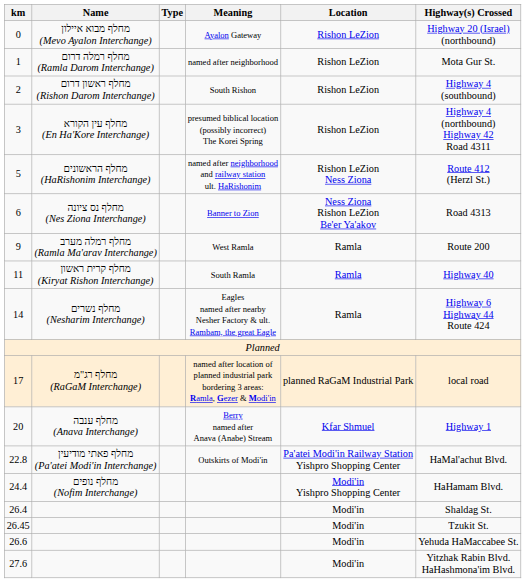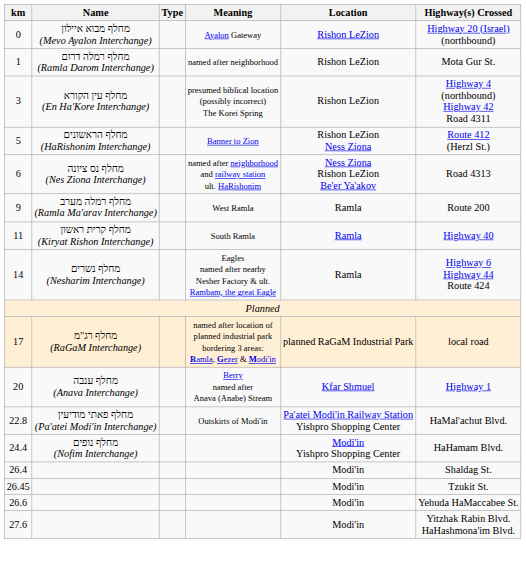 <table class="wikitable">
 <tr>
 <th>km</th>
 <th>Name</th>
 <th>Type</th>
 <th>Meaning</th>
 <th>Location</th>
 <th>Highway(s) Crossed</th>
 </tr>
 <tr>
 <td style="text-align:center;">0</td>
 <td style="text-align:center;">מחלף מבוא איילון<br><em>(Mevo Ayalon Interchange)</em></td>
 <td style="text-align:center;"></td>
 <td style="text-align:center;"><small><a href='#'>Ayalon</a> Gateway</small></td>
 <td style="text-align:center;"><a href='#'>Rishon LeZion</a></td>
 <td style="text-align:center;"> <a href='#'>Highway 20 (Israel)</a><br>(northbound)</td>
 </tr>
 <tr>
 <td style="text-align:center;">1</td>
 <td style="text-align:center;">מחלף רמלה דרום<br><em>(Ramla Darom Interchange)</em></td>
 <td style="text-align:center;"></td>
 <td style="text-align:center;"><small>named after neighborhood</small></td>
 <td style="text-align:center;">Rishon LeZion</td>
 <td style="text-align:center;">Mota Gur St.</td>
 </tr>
 <tr>
-<td style="text-align:center;">2</td>
-<td style="text-align:center;">מחלף ראשון דרום<br><em>(Rishon Darom Interchange)</em></td>
-<td style="text-align:center;"></td>
-<td style="text-align:center;"><small>South Rishon</small></td>
-<td style="text-align:center;">Rishon LeZion</td>
-<td style="text-align:center;"> <a href='#'>Highway 4</a><br>(southbound)</td>
-</tr>
-<tr>
 <td style="text-align:center;">3</td>
 <td style="text-align:center;">מחלף עין הקורא<br><em>(En Ha'Kore Interchange)</em></td>
 <td style="text-align:center;"></td>
 <td style="text-align:center;"><small>presumed biblical location<br>(possibly incorrect)<br>The Korei Spring</small></td>
 <td style="text-align:center;">Rishon LeZion</td>
 <td style="text-align:center;"> <a href='#'>Highway 4</a><br>(northbound)<br> <a href='#'>Highway 42</a><br> Road 4311</td>
 </tr>
 <tr>
 <td style="text-align:center;">5</td>
 <td style="text-align:center;">מחלף הראשונים<br><em>(HaRishonim Interchange)</em></td>
 <td style="text-align:center;"></td>
-<td style="text-align:center;"><small>named after <a href='#'>neighborhood</a><br>and <a href='#'>railway station</a><br>ult. <a href='#'>HaRishonim</a></small></td>
+<td style="text-align:center;"><small><a href='#'>Banner to Zion</a></small></td>
 <td style="text-align:center;">Rishon LeZion<br><a href='#'>Ness Ziona</a></td>
 <td style="text-align:center;"> <a href='#'>Route 412</a><br>(Herzl St.)</td>
 </tr>
 <tr>
 <td style="text-align:center;">6</td>
 <td style="text-align:center;">מחלף נס ציונה<br><em>(Nes Ziona Interchange)</em></td>
 <td style="text-align:center;"></td>
-<td style="text-align:center;"><small><a href='#'>Banner to Zion</a></small></td>
+<td style="text-align:center;"><small>named after <a href='#'>neighborhood</a><br>and <a href='#'>railway station</a><br>ult. <a href='#'>HaRishonim</a></small></td>
 <td style="text-align:center;"><a href='#'>Ness Ziona</a><br>Rishon LeZion<br><a href='#'>Be'er Ya'akov</a></td>
 <td style="text-align:center;"> Road 4313</td>
 </tr>
 <tr>
 <td style="text-align:center;">9</td>
 <td style="text-align:center;">מחלף רמלה מערב<br><em>(Ramla Ma'arav Interchange)</em></td>
 <td style="text-align:center;"></td>
 <td style="text-align:center;"><small>West Ramla</small></td>
 <td style="text-align:center;">Ramla</td>
 <td style="text-align:center;"> Route 200</td>
 </tr>
 <tr>
 <td style="text-align:center;">11</td>
 <td style="text-align:center;">מחלף קרית ראשון<br><em>(Kiryat Rishon Interchange)</em></td>
 <td style="text-align:center;"></td>
 <td style="text-align:center;"><small>South Ramla</small></td>
 <td style="text-align:center;"><a href='#'>Ramla</a></td>
 <td style="text-align:center;"> <a href='#'>Highway 40</a></td>
 </tr>
 <tr>
 <td style="text-align:center;">14</td>
 <td style="text-align:center;">מחלף נשרים<br><em>(Nesharim Interchange)</em></td>
 <td style="text-align:center;"></td>
 <td style="text-align:center;"><small>Eagles<br>named after nearby<br>Nesher Factory & ult.<br><a href='#'>Rambam, the great Eagle</a></small></td>
 <td style="text-align:center;">Ramla</td>
 <td style="text-align:center;"> <a href='#'>Highway 6</a><br> <a href='#'>Highway 44</a><br> Route 424</td>
 </tr>
 <tr>
 <td colspan="6"  style="text-align:center; background:#ffefd5;"><em>Planned</em></td>
 </tr>
 <tr>
 <td style="text-align:center; background:#ffefd5;">17</td>
 <td style="text-align:center; background:#ffefd5;">מחלף רג"מ<br><em>(RaGaM Interchange)</em></td>
 <td style="text-align:center; background:#ffefd5;"></td>
 <td style="text-align:center; background:#ffefd5;"><small>named after location of<br>planned industrial park<br>bordering 3 areas:<br><a href='#'><strong>R</strong>amla</a>, <a href='#'><strong>G</strong>ezer</a> & <a href='#'><strong>M</strong>odi'in</a></small></td>
 <td style="text-align:center; background:#ffefd5;">planned RaGaM Industrial Park</td>
 <td style="text-align:center; background:#ffefd5;">local road</td>
 </tr>
 <tr>
 <td style="text-align:center;">20</td>
 <td style="text-align:center;">מחלף ענבה<br><em>(Anava Interchange)</em></td>
 <td style="text-align:center;"></td>
 <td style="text-align:center;"><small><a href='#'>Berry</a><br>named after<br>Anava (Anabe) Stream</small></td>
 <td style="text-align:center;"><a href='#'>Kfar Shmuel</a></td>
 <td style="text-align:center;"> <a href='#'>Highway 1</a></td>
 </tr>
 <tr>
 <td style="text-align:center;">22.8</td>
 <td style="text-align:center;">מחלף פאתי מודיעין<br><em>(Pa'atei Modi'in Interchange)</em></td>
 <td style="text-align:center;"><br></td>
 <td style="text-align:center;"><small>Outskirts of Modi'in</small></td>
 <td style="text-align:center;"><a href='#'>Pa'atei Modi'in Railway Station</a><br>Yishpro Shopping Center</td>
 <td style="text-align:center;">HaMal'achut Blvd.</td>
 </tr>
 <tr>
 <td style="text-align:center;">24.4</td>
 <td style="text-align:center;">מחלף נופים<br><em>(Nofim Interchange)</em></td>
 <td style="text-align:center;"><br></td>
 <td style="text-align:center;"></td>
 <td style="text-align:center;"><a href='#'>Modi'in</a><br>Yishpro Shopping Center</td>
 <td style="text-align:center;">HaHamam Blvd.</td>
 </tr>
 <tr>
 <td style="text-align:center;">26.4</td>
 <td style="text-align:center;"></td>
 <td style="text-align:center;"></td>
 <td style="text-align:center;"></td>
 <td style="text-align:center;">Modi'in</td>
 <td style="text-align:center;">Shaldag St.</td>
 </tr>
 <tr>
 <td style="text-align:center;">26.45</td>
 <td style="text-align:center;"></td>
 <td style="text-align:center;"></td>
 <td style="text-align:center;"></td>
 <td style="text-align:center;">Modi'in</td>
 <td style="text-align:center;">Tzukit St.</td>
 </tr>
 <tr>
 <td style="text-align:center;">26.6</td>
 <td style="text-align:center;"></td>
 <td style="text-align:center;"></td>
 <td style="text-align:center;"></td>
 <td style="text-align:center;">Modi'in</td>
 <td style="text-align:center;">Yehuda HaMaccabee St.</td>
 </tr>
 <tr>
 <td style="text-align:center;">27.6</td>
 <td style="text-align:center;"></td>
 <td style="text-align:center;"></td>
 <td style="text-align:center;"></td>
 <td style="text-align:center;">Modi'in</td>
 <td style="text-align:center;">Yitzhak Rabin Blvd.<br>HaHashmona'im Blvd.</td>
 </tr>
 </table>
